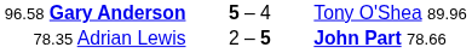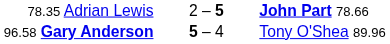 <table style="text-align:center">
 <tr>
 <th width=223></th>
 <th width=100></th>
 <th width=223></th>
 </tr>
 <tr>
+<td align=right><small><span>78.35</span></small> <a href='#'>Adrian Lewis</a> </td>
+<td>2 – <strong>5</strong></td>
+<td align=left> <strong><a href='#'>John Part</a></strong> <small><span>78.66</span></small></td>
+</tr>
+<tr>
 <td align=right><small><span>96.58</span></small> <strong><a href='#'>Gary Anderson</a></strong> </td>
 <td><strong>5</strong> – 4</td>
 <td align=left> <a href='#'>Tony O'Shea</a> <small><span>89.96</span></small></td>
 </tr>
-<tr>
-<td align=right><small><span>78.35</span></small> <a href='#'>Adrian Lewis</a> </td>
-<td>2 – <strong>5</strong></td>
-<td align=left> <strong><a href='#'>John Part</a></strong> <small><span>78.66</span></small></td>
-</tr>
 </table>
